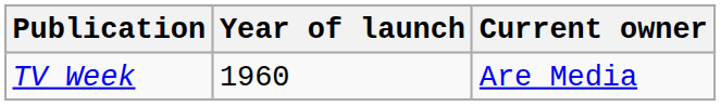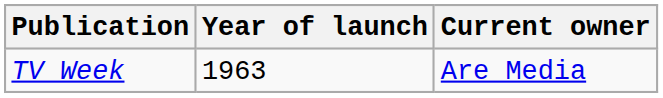 <table class="wikitable">
 <tr>
 <th>Publication</th>
 <th>Year of launch</th>
 <th>Current owner</th>
 </tr>
 <tr>
 <td><em><a href='#'>TV Week</a></em></td>
-<td>1960</td>
+<td>1963</td>
 <td><a href='#'>Are Media</a></td>
 </tr>
 </table>
